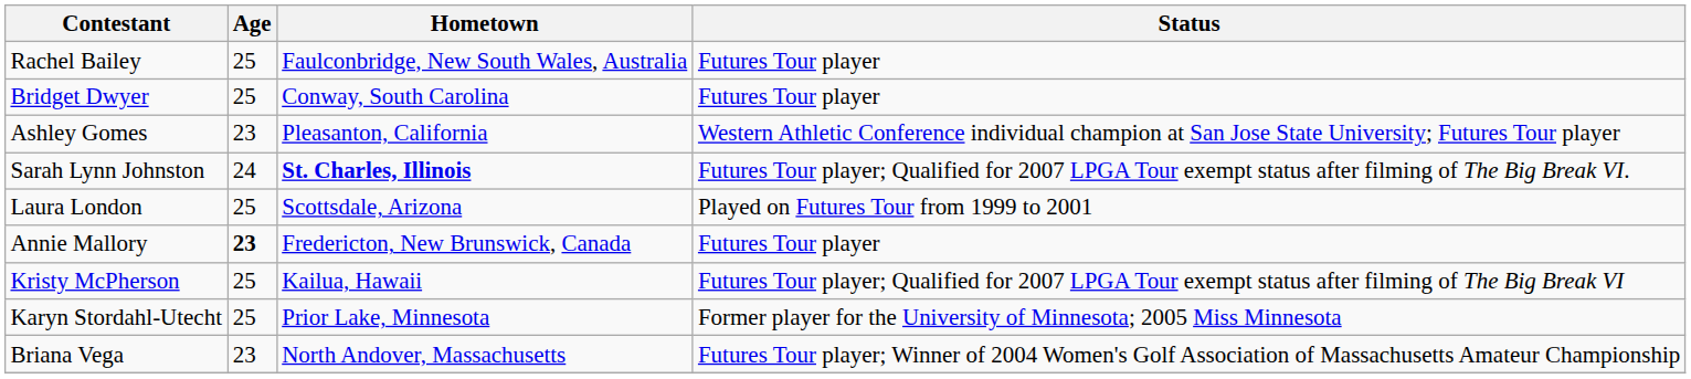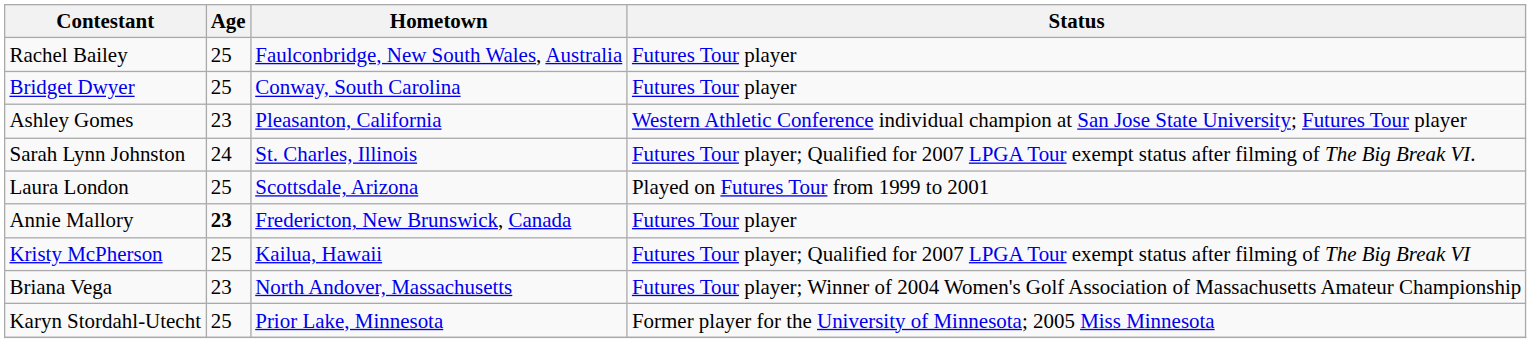 <table class="wikitable">
 <tr>
 <th>Contestant</th>
 <th>Age</th>
 <th>Hometown</th>
 <th>Status</th>
 </tr>
 <tr>
 <td>Rachel Bailey</td>
 <td>25</td>
 <td><a href='#'>Faulconbridge, New South Wales</a>, <a href='#'>Australia</a></td>
 <td><a href='#'>Futures Tour</a> player</td>
 </tr>
 <tr>
 <td><a href='#'>Bridget Dwyer</a></td>
 <td>25</td>
 <td><a href='#'>Conway, South Carolina</a></td>
 <td><a href='#'>Futures Tour</a> player</td>
 </tr>
 <tr>
 <td>Ashley Gomes</td>
 <td>23</td>
 <td><a href='#'>Pleasanton, California</a></td>
 <td><a href='#'>Western Athletic Conference</a> individual champion at <a href='#'>San Jose State University</a>; <a href='#'>Futures Tour</a> player</td>
 </tr>
 <tr>
 <td>Sarah Lynn Johnston</td>
 <td>24</td>
-<td><strong><a href='#'>St. Charles, Illinois</a></strong></td>
+<td><a href='#'>St. Charles, Illinois</a></td>
 <td><a href='#'>Futures Tour</a> player; Qualified for 2007 <a href='#'>LPGA Tour</a> exempt status after filming of <em>The Big Break VI</em>.</td>
 </tr>
 <tr>
 <td>Laura London</td>
 <td>25</td>
 <td><a href='#'>Scottsdale, Arizona</a></td>
 <td>Played on <a href='#'>Futures Tour</a> from 1999 to 2001</td>
 </tr>
 <tr>
 <td>Annie Mallory</td>
 <td><strong>23</strong></td>
 <td><a href='#'>Fredericton, New Brunswick</a>, <a href='#'>Canada</a></td>
 <td><a href='#'>Futures Tour</a> player</td>
 </tr>
 <tr>
 <td><a href='#'>Kristy McPherson</a></td>
 <td>25</td>
 <td><a href='#'>Kailua, Hawaii</a></td>
 <td><a href='#'>Futures Tour</a> player; Qualified for 2007 <a href='#'>LPGA Tour</a> exempt status after filming of <em>The Big Break VI</em></td>
 </tr>
 <tr>
+<td>Briana Vega</td>
+<td>23</td>
+<td><a href='#'>North Andover, Massachusetts</a></td>
+<td><a href='#'>Futures Tour</a> player; Winner of 2004 Women's Golf Association of Massachusetts Amateur Championship</td>
+</tr>
+<tr>
 <td>Karyn Stordahl-Utecht</td>
 <td>25</td>
 <td><a href='#'>Prior Lake, Minnesota</a></td>
 <td>Former player for the <a href='#'>University of Minnesota</a>; 2005 <a href='#'>Miss Minnesota</a></td>
 </tr>
 <tr>
-<td>Briana Vega</td>
-<td>23</td>
-<td><a href='#'>North Andover, Massachusetts</a></td>
-<td><a href='#'>Futures Tour</a> player; Winner of 2004 Women's Golf Association of Massachusetts Amateur Championship</td>
-</tr>
-<tr>
 </tr>
 </table>
